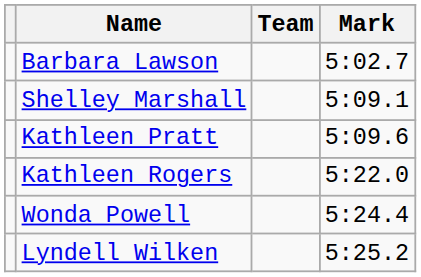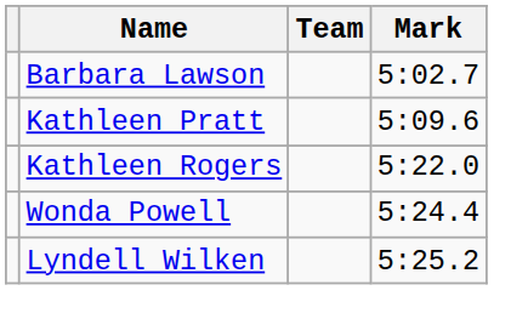 <table class=wikitable>
 <tr>
 <th></th>
 <th>Name</th>
 <th>Team</th>
 <th>Mark</th>
 </tr>
 <tr>
 <td></td>
 <td><a href='#'>Barbara Lawson</a></td>
 <td></td>
 <td>5:02.7</td>
-</tr>
-<tr>
-<td></td>
-<td><a href='#'>Shelley Marshall</a></td>
-<td></td>
-<td>5:09.1</td>
 </tr>
 <tr>
 <td></td>
 <td><a href='#'>Kathleen Pratt</a></td>
 <td></td>
 <td>5:09.6</td>
 </tr>
 <tr>
 <td></td>
 <td><a href='#'>Kathleen Rogers</a></td>
 <td></td>
 <td>5:22.0</td>
 </tr>
 <tr>
 <td></td>
 <td><a href='#'>Wonda Powell</a></td>
 <td></td>
 <td>5:24.4</td>
 </tr>
 <tr>
 <td></td>
 <td><a href='#'>Lyndell Wilken</a></td>
 <td></td>
 <td>5:25.2</td>
 </tr>
 </table>
